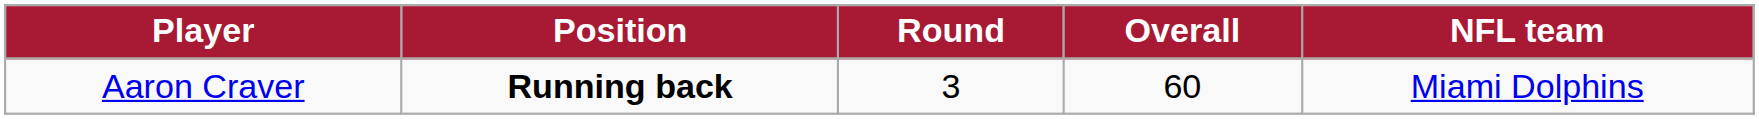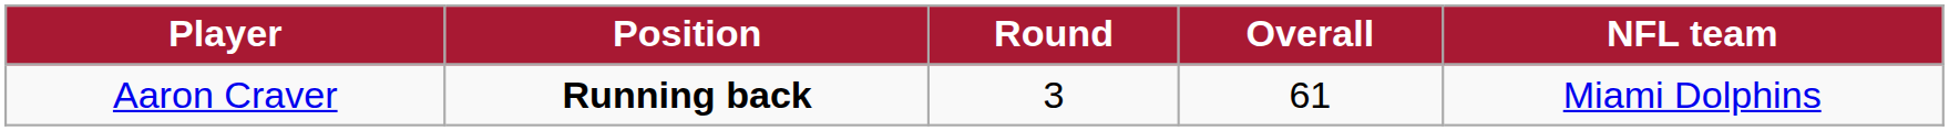 <table class="wikitable" width="65%">
 <tr align="center"  style="background:#A81933;color:#FFFFFF;">
 <td><strong>Player</strong></td>
 <td><strong>Position</strong></td>
 <td><strong>Round</strong></td>
 <td><strong>Overall</strong></td>
 <td><strong>NFL team</strong></td>
 </tr>
 <tr align="center" bgcolor="">
 <td><a href='#'>Aaron Craver</a></td>
 <td><strong>Running back</strong></td>
 <td>3</td>
-<td>60</td>
+<td>61</td>
 <td><a href='#'>Miami Dolphins</a></td>
 </tr>
 </table>
